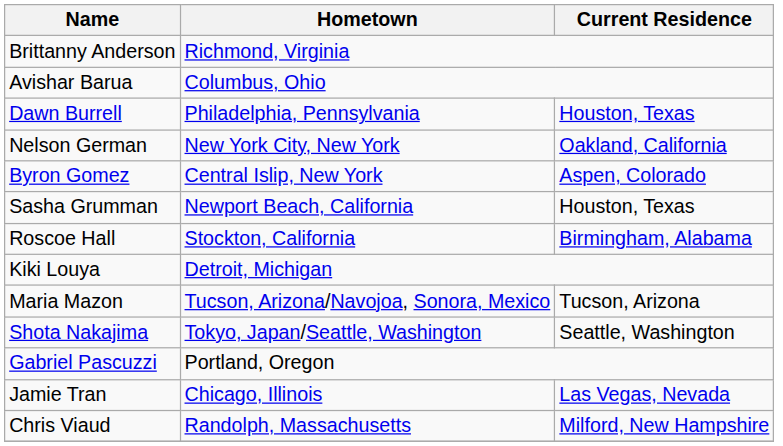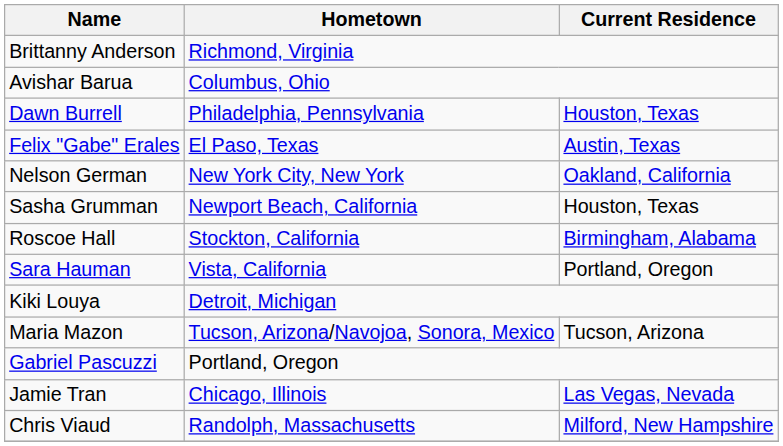 <table class="wikitable sortable">
 <tr>
 <th>Name</th>
 <th>Hometown</th>
 <th>Current Residence</th>
 </tr>
 <tr>
 <td>Brittanny Anderson</td>
 <td colspan="2"><a href='#'>Richmond, Virginia</a></td>
 </tr>
 <tr>
 <td>Avishar Barua</td>
 <td colspan="2"><a href='#'>Columbus, Ohio</a></td>
 </tr>
 <tr>
 <td><a href='#'>Dawn Burrell</a></td>
 <td><a href='#'>Philadelphia, Pennsylvania</a></td>
 <td><a href='#'>Houston, Texas</a></td>
 </tr>
 <tr>
+<td><a href='#'>Felix "Gabe" Erales</a></td>
+<td><a href='#'>El Paso, Texas</a></td>
+<td><a href='#'>Austin, Texas</a></td>
+</tr>
+<tr>
 <td>Nelson German</td>
 <td><a href='#'>New York City, New York</a></td>
 <td><a href='#'>Oakland, California</a></td>
-</tr>
-<tr>
-<td><a href='#'>Byron Gomez</a></td>
-<td><a href='#'>Central Islip, New York</a></td>
-<td><a href='#'>Aspen, Colorado</a></td>
 </tr>
 <tr>
 <td>Sasha Grumman</td>
 <td><a href='#'>Newport Beach, California</a></td>
 <td>Houston, Texas</td>
 </tr>
 <tr>
 <td>Roscoe Hall</td>
 <td><a href='#'>Stockton, California</a></td>
 <td><a href='#'>Birmingham, Alabama</a></td>
 </tr>
 <tr>
+<td><a href='#'>Sara Hauman</a></td>
+<td><a href='#'>Vista, California</a></td>
+<td>Portland, Oregon</td>
+</tr>
+<tr>
 <td>Kiki Louya</td>
 <td colspan="2"><a href='#'>Detroit, Michigan</a></td>
 </tr>
 <tr>
 <td>Maria Mazon</td>
 <td><a href='#'>Tucson, Arizona</a>/<a href='#'>Navojoa</a>, <a href='#'>Sonora, Mexico</a></td>
 <td>Tucson, Arizona</td>
-</tr>
-<tr>
-<td><a href='#'>Shota Nakajima</a></td>
-<td><a href='#'>Tokyo, Japan</a>/<a href='#'>Seattle, Washington</a></td>
-<td>Seattle, Washington</td>
 </tr>
 <tr>
 <td><a href='#'>Gabriel Pascuzzi</a></td>
 <td colspan="2">Portland, Oregon</td>
 </tr>
 <tr>
 <td>Jamie Tran</td>
 <td><a href='#'>Chicago, Illinois</a></td>
 <td><a href='#'>Las Vegas, Nevada</a></td>
 </tr>
 <tr>
 <td>Chris Viaud</td>
 <td><a href='#'>Randolph, Massachusetts</a></td>
 <td><a href='#'>Milford, New Hampshire</a></td>
 </tr>
 <tr>
 </tr>
 </table>
